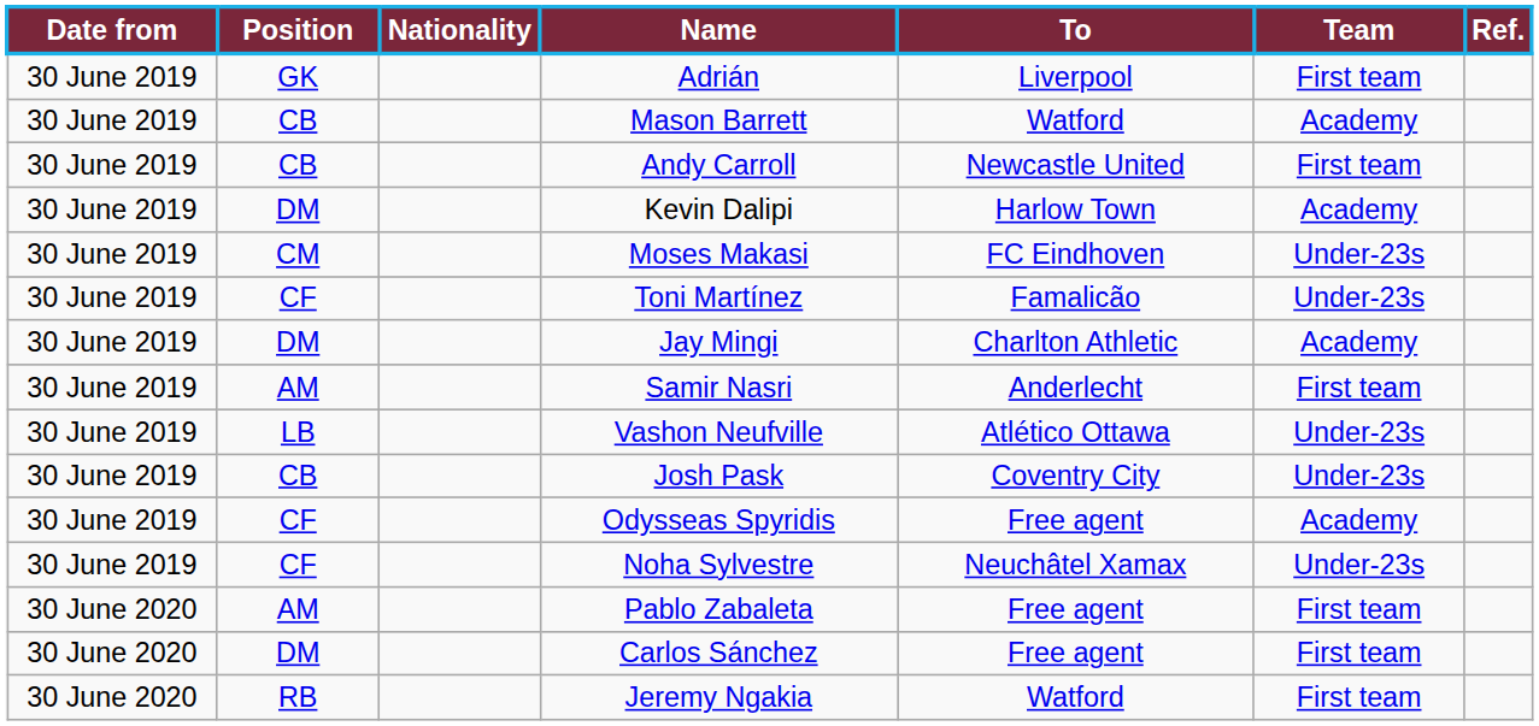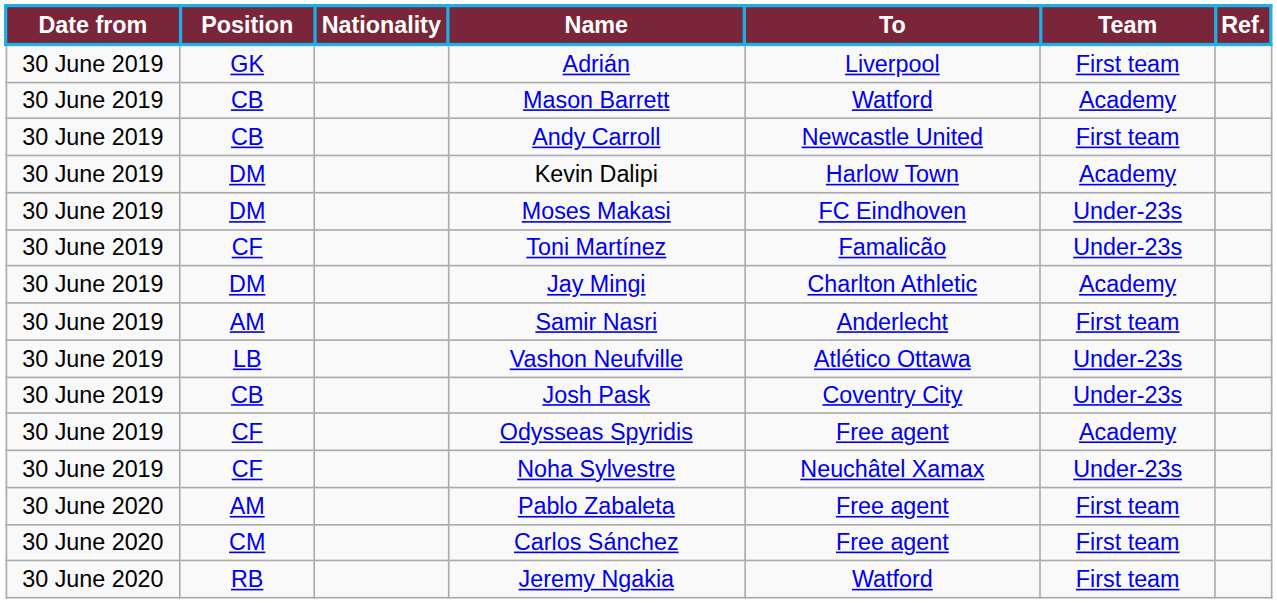 <table class="wikitable"  style="text-align:center; font-size:90%; ">
 <tr>
 <th style="background:#7A263A;;color:white;border:2px solid #1BB1E7; width:100px;">Date from</th>
 <th style="background:#7A263A;;color:white;border:2px solid #1BB1E7; width:75px;">Position</th>
 <th style="background:#7A263A;;color:white;border:2px solid #1BB1E7; width:75px;">Nationality</th>
 <th style="background:#7A263A;;color:white;border:2px solid #1BB1E7; width:175px;">Name</th>
 <th style="background:#7A263A;;color:white;border:2px solid #1BB1E7; width:175px;">To</th>
 <th style="background:#7A263A;;color:white;border:2px solid #1BB1E7; width:100px;">Team</th>
 <th style="background:#7A263A;;color:white;border:2px solid #1BB1E7; width:25px;">Ref.</th>
 </tr>
 <tr>
 <td>30 June 2019</td>
 <td><a href='#'>GK</a></td>
 <td></td>
 <td><a href='#'>Adrián</a></td>
 <td> <a href='#'>Liverpool</a></td>
 <td><a href='#'>First team</a></td>
 <td></td>
 </tr>
 <tr>
 <td>30 June 2019</td>
 <td><a href='#'>CB</a></td>
 <td></td>
 <td><a href='#'>Mason Barrett</a></td>
 <td> <a href='#'>Watford</a></td>
 <td><a href='#'>Academy</a></td>
 <td></td>
 </tr>
 <tr>
 <td>30 June 2019</td>
 <td><a href='#'>CB</a></td>
 <td></td>
 <td><a href='#'>Andy Carroll</a></td>
 <td> <a href='#'>Newcastle United</a></td>
 <td><a href='#'>First team</a></td>
 <td></td>
 </tr>
 <tr>
 <td>30 June 2019</td>
 <td><a href='#'>DM</a></td>
 <td></td>
 <td>Kevin Dalipi</td>
 <td> <a href='#'>Harlow Town</a></td>
 <td><a href='#'>Academy</a></td>
 <td></td>
 </tr>
 <tr>
 <td>30 June 2019</td>
-<td><a href='#'>CM</a></td>
+<td><a href='#'>DM</a></td>
 <td></td>
 <td><a href='#'>Moses Makasi</a></td>
 <td> <a href='#'>FC Eindhoven</a></td>
 <td><a href='#'>Under-23s</a></td>
 <td></td>
 </tr>
 <tr>
 <td>30 June 2019</td>
 <td><a href='#'>CF</a></td>
 <td></td>
 <td><a href='#'>Toni Martínez</a></td>
 <td> <a href='#'>Famalicão</a></td>
 <td><a href='#'>Under-23s</a></td>
 <td></td>
 </tr>
 <tr>
 <td>30 June 2019</td>
 <td><a href='#'>DM</a></td>
 <td></td>
 <td><a href='#'>Jay Mingi</a></td>
 <td> <a href='#'>Charlton Athletic</a></td>
 <td><a href='#'>Academy</a></td>
 <td></td>
 </tr>
 <tr>
 <td>30 June 2019</td>
 <td><a href='#'>AM</a></td>
 <td></td>
 <td><a href='#'>Samir Nasri</a></td>
 <td> <a href='#'>Anderlecht</a></td>
 <td><a href='#'>First team</a></td>
 <td></td>
 </tr>
 <tr>
 <td>30 June 2019</td>
 <td><a href='#'>LB</a></td>
 <td></td>
 <td><a href='#'>Vashon Neufville</a></td>
 <td> <a href='#'>Atlético Ottawa</a></td>
 <td><a href='#'>Under-23s</a></td>
 <td></td>
 </tr>
 <tr>
 <td>30 June 2019</td>
 <td><a href='#'>CB</a></td>
 <td></td>
 <td><a href='#'>Josh Pask</a></td>
 <td> <a href='#'>Coventry City</a></td>
 <td><a href='#'>Under-23s</a></td>
 <td></td>
 </tr>
 <tr>
 <td>30 June 2019</td>
 <td><a href='#'>CF</a></td>
 <td></td>
 <td><a href='#'>Odysseas Spyridis</a></td>
 <td> <a href='#'>Free agent</a></td>
 <td><a href='#'>Academy</a></td>
 <td></td>
 </tr>
 <tr>
 <td>30 June 2019</td>
 <td><a href='#'>CF</a></td>
 <td></td>
 <td><a href='#'>Noha Sylvestre</a></td>
 <td> <a href='#'>Neuchâtel Xamax</a></td>
 <td><a href='#'>Under-23s</a></td>
 <td></td>
 </tr>
 <tr>
 <td>30 June 2020</td>
 <td><a href='#'>AM</a></td>
 <td></td>
 <td><a href='#'>Pablo Zabaleta</a></td>
 <td> <a href='#'>Free agent</a></td>
 <td><a href='#'>First team</a></td>
 <td></td>
 </tr>
 <tr>
 <td>30 June 2020</td>
-<td><a href='#'>DM</a></td>
+<td><a href='#'>CM</a></td>
 <td></td>
 <td><a href='#'>Carlos Sánchez</a></td>
 <td> <a href='#'>Free agent</a></td>
 <td><a href='#'>First team</a></td>
 <td></td>
 </tr>
 <tr>
 <td>30 June 2020</td>
 <td><a href='#'>RB</a></td>
 <td></td>
 <td><a href='#'>Jeremy Ngakia</a></td>
 <td> <a href='#'>Watford</a></td>
 <td><a href='#'>First team</a></td>
 <td></td>
 </tr>
 </table>
